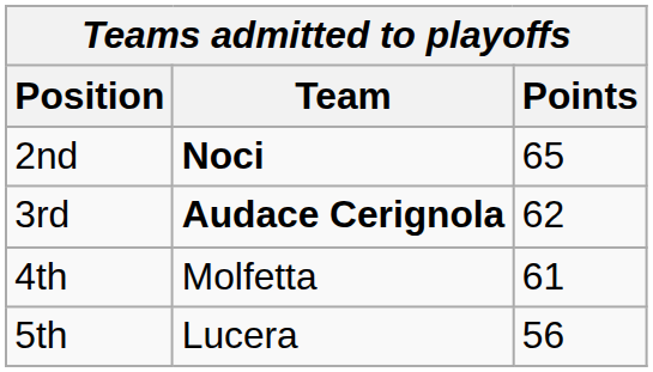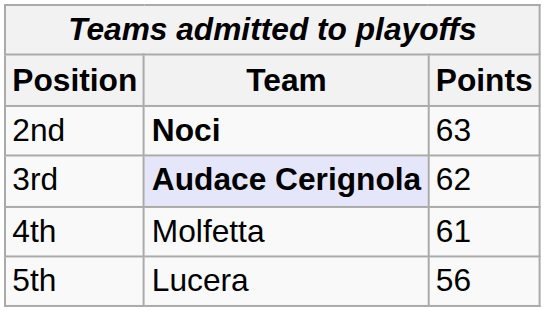 <table class="wikitable">
 <tr>
 <th colspan="3"><em>Teams admitted to playoffs</em></th>
 </tr>
 <tr>
 <th>Position</th>
 <th>Team</th>
 <th>Points</th>
 </tr>
 <tr>
 <td>2nd</td>
 <td><strong>Noci</strong></td>
-<td>65</td>
+<td>63</td>
 </tr>
 <tr>
 <td>3rd</td>
-<td><strong>Audace Cerignola</strong></td>
+<td style="background: lavender;"><strong>Audace Cerignola</strong></td>
 <td>62</td>
 </tr>
 <tr>
 <td>4th</td>
 <td>Molfetta</td>
 <td>61</td>
 </tr>
 <tr>
 <td>5th</td>
 <td>Lucera</td>
 <td>56</td>
 </tr>
 </table>
